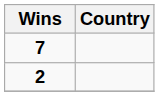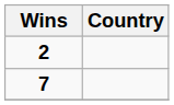 <table class="wikitable" rowspan="2" style="text-align:center;" background: #f6e39c;>
 <tr>
 <th scope="col" style="width:55px;">Wins</th>
 <th scope="col" style="text-align:center;">Country</th>
 </tr>
 <tr>
-<td><strong>7</strong></td>
+<td><strong>2</strong></td>
 <td></td>
 </tr>
 <tr>
-<td><strong>2</strong></td>
+<td><strong>7</strong></td>
 <td></td>
 </tr>
 <tr>
 </tr>
 </table>
